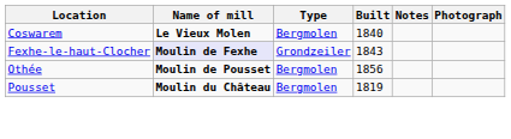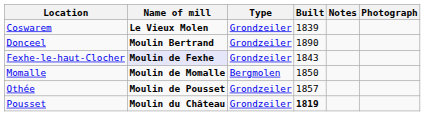 <table class="wikitable">
 <tr>
 <th>Location</th>
 <th>Name of mill</th>
 <th>Type</th>
 <th>Built</th>
 <th>Notes</th>
 <th>Photograph</th>
 </tr>
 <tr>
 <td><a href='#'>Coswarem</a></td>
 <td><strong>Le Vieux Molen</strong></td>
-<td><a href='#'>Bergmolen</a></td>
-<td>1840</td>
+<td><a href='#'>Grondzeiler</a></td>
+<td>1839</td>
+<td> </td>
+<td></td>
+</tr>
+<tr>
+<td><a href='#'>Donceel</a></td>
+<td><strong>Moulin Bertrand</strong></td>
+<td><a href='#'>Grondzeiler</a></td>
+<td>1890</td>
 <td> </td>
 <td></td>
 </tr>
 <tr>
 <td><a href='#'>Fexhe-le-haut-Clocher</a></td>
 <td style="background: lavender;"><strong>Moulin de Fexhe</strong></td>
 <td><a href='#'>Grondzeiler</a></td>
 <td>1843</td>
 <td> </td>
 <td></td>
 </tr>
 <tr>
+<td><a href='#'>Momalle</a></td>
+<td><strong>Moulin de Momalle</strong></td>
+<td><a href='#'>Bergmolen</a></td>
+<td>1850</td>
+<td> </td>
+<td></td>
+</tr>
+<tr>
 <td><a href='#'>Othée</a></td>
 <td><strong>Moulin de Pousset</strong></td>
-<td><a href='#'>Bergmolen</a></td>
-<td>1856</td>
+<td><a href='#'>Grondzeiler</a></td>
+<td>1857</td>
 <td> </td>
 <td></td>
 </tr>
 <tr>
 <td><a href='#'>Pousset</a></td>
 <td><strong>Moulin du Château</strong></td>
-<td><a href='#'>Bergmolen</a></td>
-<td>1819</td>
+<td><a href='#'>Grondzeiler</a></td>
+<td><strong>1819</strong></td>
 <td> </td>
 <td></td>
 </tr>
 </table>
